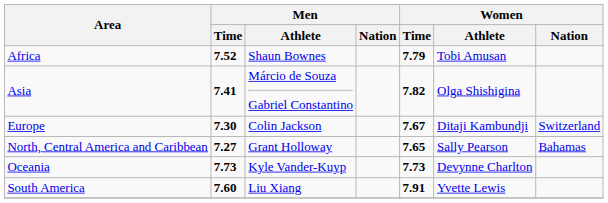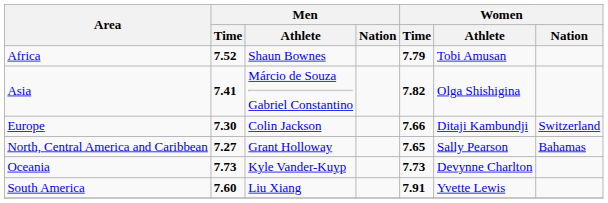 <table class="wikitable">
 <tr>
 <th rowspan=2>Area</th>
 <th colspan=3>Men</th>
 <th colspan=3>Women</th>
 </tr>
 <tr>
 <th>Time</th>
 <th>Athlete</th>
 <th>Nation</th>
 <th>Time</th>
 <th>Athlete</th>
 <th>Nation</th>
 </tr>
 <tr>
 <td><a href='#'>Africa</a></td>
 <td><strong>7.52</strong></td>
 <td><a href='#'>Shaun Bownes</a></td>
 <td></td>
 <td><strong>7.79</strong></td>
 <td><a href='#'>Tobi Amusan</a></td>
 <td></td>
 </tr>
 <tr>
 <td><a href='#'>Asia</a></td>
 <td><strong>7.41</strong></td>
 <td><a href='#'>Márcio de Souza</a><hr><a href='#'>Gabriel Constantino</a></td>
 <td></td>
 <td><strong>7.82</strong></td>
 <td><a href='#'>Olga Shishigina</a></td>
 <td></td>
 </tr>
 <tr>
 <td><a href='#'>Europe</a></td>
 <td><strong>7.30</strong></td>
 <td><a href='#'>Colin Jackson</a></td>
 <td></td>
-<td><strong>7.67</strong></td>
+<td><strong>7.66</strong></td>
 <td><a href='#'>Ditaji Kambundji</a></td>
 <td> <a href='#'>Switzerland</a></td>
 </tr>
 <tr>
 <td><a href='#'>North, Central America and Caribbean</a></td>
 <td><strong>7.27</strong> </td>
 <td><a href='#'>Grant Holloway</a></td>
 <td></td>
 <td><strong>7.65</strong></td>
 <td><a href='#'>Sally Pearson</a></td>
 <td> <a href='#'>Bahamas</a></td>
 </tr>
 <tr>
 <td><a href='#'>Oceania</a></td>
 <td><strong>7.73</strong></td>
 <td><a href='#'>Kyle Vander-Kuyp</a></td>
 <td></td>
 <td><strong>7.73</strong></td>
 <td><a href='#'>Devynne Charlton</a></td>
 <td></td>
 </tr>
 <tr>
 <td><a href='#'>South America</a></td>
 <td><strong>7.60</strong></td>
 <td><a href='#'>Liu Xiang</a></td>
 <td></td>
 <td><strong>7.91</strong></td>
 <td><a href='#'>Yvette Lewis</a></td>
 <td></td>
 </tr>
 <tr>
 </tr>
 </table>
